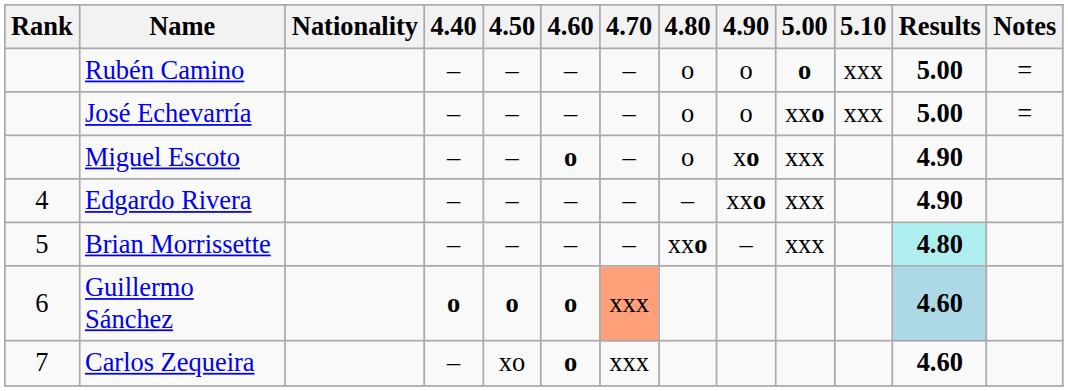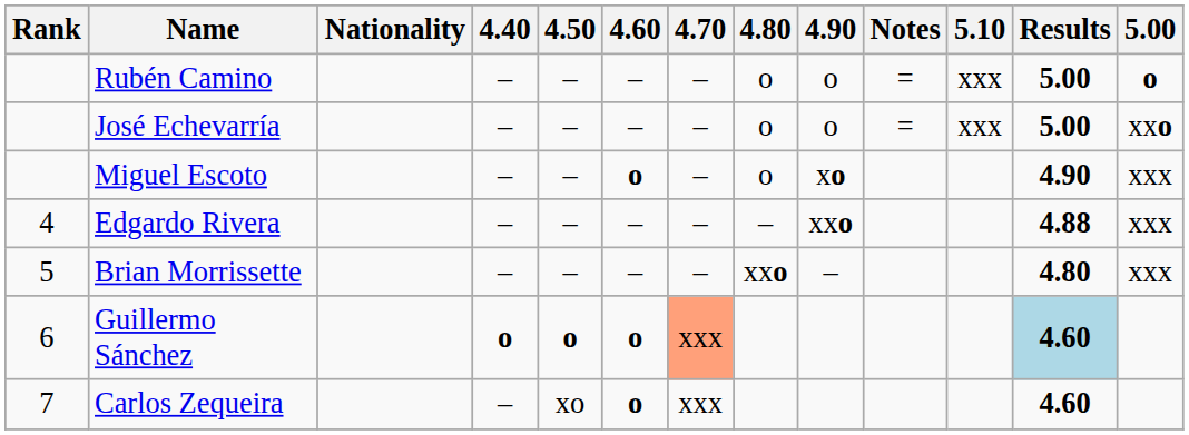 <table class="wikitable sortable" style="text-align:center;font-size:95%">
 <tr>
 <th>Rank</th>
 <th>Name</th>
 <th>Nationality</th>
 <th>4.40</th>
 <th>4.50</th>
 <th>4.60</th>
 <th>4.70</th>
 <th>4.80</th>
 <th>4.90</th>
-<th>5.00</th>
+<th>Notes</th>
 <th>5.10</th>
 <th>Results</th>
-<th>Notes</th>
+<th>5.00</th>
 </tr>
 <tr>
 <td></td>
 <td align=left><a href='#'>Rubén Camino</a></td>
 <td align=left></td>
 <td>–</td>
 <td>–</td>
 <td>–</td>
 <td>–</td>
 <td>o</td>
 <td>o</td>
-<td><strong>o</strong></td>
+<td>=</td>
 <td>xxx</td>
 <td><strong>5.00</strong></td>
-<td>=</td>
+<td><strong>o</strong></td>
 </tr>
 <tr>
 <td></td>
 <td align=left><a href='#'>José Echevarría</a></td>
 <td align=left></td>
 <td>–</td>
 <td>–</td>
 <td>–</td>
 <td>–</td>
 <td>o</td>
 <td>o</td>
-<td>xx<strong>o</strong></td>
+<td>=</td>
 <td>xxx</td>
 <td><strong>5.00</strong></td>
-<td>=</td>
+<td>xx<strong>o</strong></td>
 </tr>
 <tr>
 <td></td>
 <td align=left><a href='#'>Miguel Escoto</a></td>
 <td align=left></td>
 <td>–</td>
 <td>–</td>
 <td><strong>o</strong></td>
 <td>–</td>
 <td>o</td>
 <td>x<strong>o</strong></td>
-<td>xxx</td>
+<td></td>
 <td></td>
 <td><strong>4.90</strong></td>
-<td></td>
+<td>xxx</td>
 </tr>
 <tr>
 <td>4</td>
 <td align=left><a href='#'>Edgardo Rivera</a></td>
 <td align=left></td>
 <td>–</td>
 <td>–</td>
 <td>–</td>
 <td>–</td>
 <td>–</td>
 <td>xx<strong>o</strong></td>
+<td></td>
+<td></td>
+<td><strong>4.88</strong></td>
 <td>xxx</td>
-<td></td>
-<td><strong>4.90</strong></td>
-<td></td>
 </tr>
 <tr>
 <td>5</td>
 <td align=left><a href='#'>Brian Morrissette</a></td>
 <td align=left></td>
 <td>–</td>
 <td>–</td>
 <td>–</td>
 <td>–</td>
 <td>xx<strong>o</strong></td>
 <td>–</td>
+<td></td>
+<td></td>
+<td><strong>4.80</strong></td>
 <td>xxx</td>
-<td></td>
-<td style="background: paleturquoise;"><strong>4.80</strong></td>
-<td></td>
 </tr>
 <tr>
 <td>6</td>
 <td align=left><a href='#'>Guillermo Sánchez</a></td>
 <td align=left></td>
 <td><strong>o</strong></td>
 <td><strong>o</strong></td>
 <td><strong>o</strong></td>
 <td style="background: lightsalmon;">xxx</td>
 <td></td>
 <td></td>
 <td></td>
 <td></td>
 <td style="background: lightblue;"><strong>4.60</strong></td>
 <td></td>
 </tr>
 <tr>
 <td>7</td>
 <td align=left><a href='#'>Carlos Zequeira</a></td>
 <td align=left></td>
 <td>–</td>
 <td>xo</td>
 <td><strong>o</strong></td>
 <td>xxx</td>
 <td></td>
 <td></td>
 <td></td>
 <td></td>
 <td><strong>4.60</strong></td>
 <td></td>
 </tr>
 </table>
